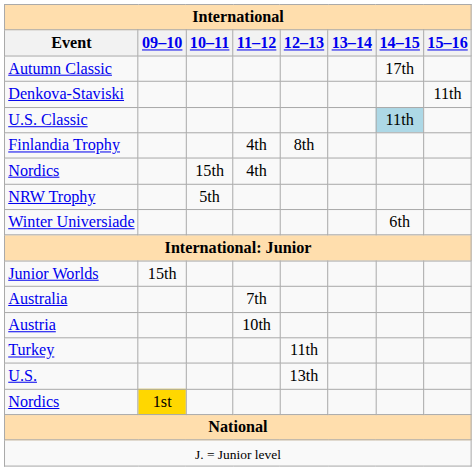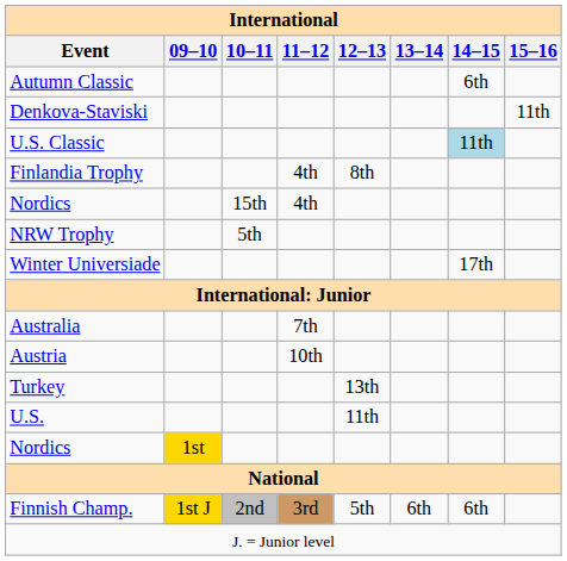 <table class="wikitable" style="text-align:center">
 <tr>
 <th style="background-color: #ffdead; " colspan=8 align=center><strong>International</strong></th>
 </tr>
 <tr>
 <th>Event</th>
 <th><a href='#'>09–10</a></th>
 <th><a href='#'>10–11</a></th>
 <th><a href='#'>11–12</a></th>
 <th><a href='#'>12–13</a></th>
 <th><a href='#'>13–14</a></th>
 <th><a href='#'>14–15</a></th>
 <th><a href='#'>15–16</a></th>
 </tr>
 <tr>
 <td align=left> <a href='#'>Autumn Classic</a></td>
 <td></td>
 <td></td>
 <td></td>
 <td></td>
 <td></td>
-<td>17th</td>
+<td>6th</td>
 <td></td>
 </tr>
 <tr>
 <td align=left> <a href='#'>Denkova-Staviski</a></td>
 <td></td>
 <td></td>
 <td></td>
 <td></td>
 <td></td>
 <td></td>
 <td>11th</td>
 </tr>
 <tr>
 <td align=left> <a href='#'>U.S. Classic</a></td>
 <td></td>
 <td></td>
 <td></td>
 <td></td>
 <td></td>
 <td style="background: lightblue;">11th</td>
 <td></td>
 </tr>
 <tr>
 <td align=left><a href='#'>Finlandia Trophy</a></td>
 <td></td>
 <td></td>
 <td>4th</td>
 <td>8th</td>
 <td></td>
 <td></td>
 <td></td>
 </tr>
 <tr>
 <td align=left><a href='#'>Nordics</a></td>
 <td></td>
 <td>15th</td>
 <td>4th</td>
 <td></td>
 <td></td>
 <td></td>
 <td></td>
 </tr>
 <tr>
 <td align=left><a href='#'>NRW Trophy</a></td>
 <td></td>
 <td>5th</td>
 <td></td>
 <td></td>
 <td></td>
 <td></td>
 <td></td>
 </tr>
 <tr>
 <td align=left><a href='#'>Winter Universiade</a></td>
 <td></td>
 <td></td>
 <td></td>
 <td></td>
 <td></td>
-<td>6th</td>
+<td>17th</td>
 <td></td>
 </tr>
 <tr>
 <th style="background-color: #ffdead; " colspan=8 align=center><strong>International: Junior</strong></th>
-</tr>
-<tr>
-<td align=left><a href='#'>Junior Worlds</a></td>
-<td>15th</td>
-<td></td>
-<td></td>
-<td></td>
-<td></td>
-<td></td>
-<td></td>
 </tr>
 <tr>
 <td align=left> <a href='#'>Australia</a></td>
 <td></td>
 <td></td>
 <td>7th</td>
 <td></td>
 <td></td>
 <td></td>
 <td></td>
 </tr>
 <tr>
 <td align=left> <a href='#'>Austria</a></td>
 <td></td>
 <td></td>
 <td>10th</td>
 <td></td>
 <td></td>
 <td></td>
 <td></td>
 </tr>
 <tr>
 <td align=left> <a href='#'>Turkey</a></td>
 <td></td>
 <td></td>
 <td></td>
-<td>11th</td>
+<td>13th</td>
 <td></td>
 <td></td>
 <td></td>
 </tr>
 <tr>
 <td align=left> <a href='#'>U.S.</a></td>
 <td></td>
 <td></td>
 <td></td>
-<td>13th</td>
+<td>11th</td>
 <td></td>
 <td></td>
 <td></td>
 </tr>
 <tr>
 <td align=left><a href='#'>Nordics</a></td>
 <td bgcolor=gold>1st</td>
 <td></td>
 <td></td>
 <td></td>
 <td></td>
 <td></td>
 <td></td>
 </tr>
 <tr>
 <th style="background-color: #ffdead; " colspan=8 align=center><strong>National</strong></th>
 </tr>
 <tr>
+<td align=left><a href='#'>Finnish Champ.</a></td>
+<td bgcolor=gold>1st J</td>
+<td bgcolor=silver>2nd</td>
+<td bgcolor=cc9966>3rd</td>
+<td>5th</td>
+<td>6th</td>
+<td>6th</td>
+<td></td>
+</tr>
+<tr>
 <td colspan=8 align=center><small> J. = Junior level </small></td>
 </tr>
 </table>
